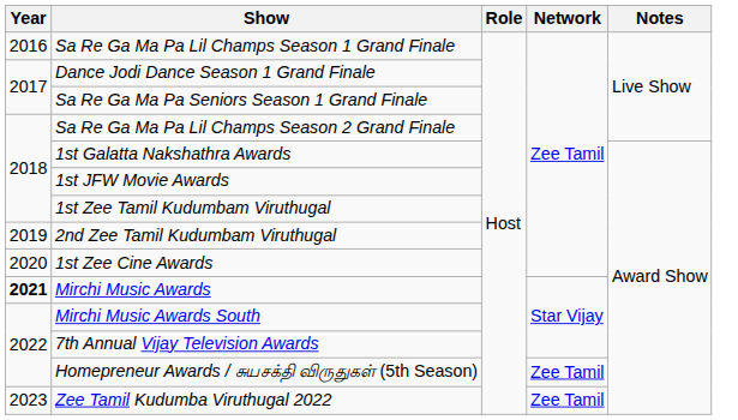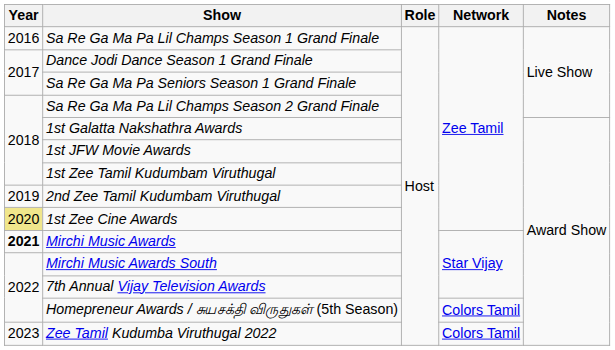 <table class="wikitable sortable">
 <tr>
 <th>Year</th>
 <th>Show</th>
 <th>Role</th>
 <th>Network</th>
 <th>Notes</th>
 </tr>
 <tr>
 <td>2016</td>
 <td><em>Sa Re Ga Ma Pa Lil Champs Season 1 Grand Finale</em></td>
 <td rowspan="14">Host</td>
 <td rowspan="9"><a href='#'>Zee Tamil</a></td>
 <td rowspan="4">Live Show</td>
 </tr>
 <tr>
 <td rowspan="2">2017</td>
 <td><em>Dance Jodi Dance Season 1 Grand Finale</em></td>
 </tr>
 <tr>
 <td><em>Sa Re Ga Ma Pa Seniors Season 1 Grand Finale</em></td>
 </tr>
 <tr>
 <td rowspan="4">2018</td>
 <td><em>Sa Re Ga Ma Pa Lil Champs Season 2 Grand Finale</em></td>
 </tr>
 <tr>
 <td><em>1st Galatta Nakshathra Awards</em></td>
 <td rowspan="10">Award Show</td>
 </tr>
 <tr>
 <td><em>1st JFW Movie Awards</em></td>
 </tr>
 <tr>
 <td><em>1st Zee Tamil Kudumbam Viruthugal</em></td>
 </tr>
 <tr>
 <td>2019</td>
 <td><em>2nd Zee Tamil Kudumbam Viruthugal</em></td>
 </tr>
 <tr>
-<td>2020</td>
+<td style="background: khaki;">2020</td>
 <td><em>1st Zee Cine Awards</em></td>
 </tr>
 <tr>
 <td><strong>2021</strong></td>
 <td><em><a href='#'>Mirchi Music Awards</a></em></td>
 <td rowspan="3"><a href='#'>Star Vijay</a></td>
 </tr>
 <tr>
 <td rowspan="3">2022</td>
 <td><em><a href='#'>Mirchi Music Awards South</a></em></td>
 </tr>
 <tr>
 <td><em>7th Annual <a href='#'>Vijay Television Awards</a></em></td>
 </tr>
 <tr>
 <td><em>Homepreneur Awards / சுயசக்தி விருதுகள்</em> (5th Season)</td>
-<td><a href='#'>Zee Tamil</a></td>
+<td><a href='#'>Colors Tamil</a></td>
 </tr>
 <tr>
 <td>2023</td>
 <td><em><a href='#'>Zee Tamil</a></em> <em>Kudumba Viruthugal 2022</em></td>
-<td><a href='#'>Zee Tamil</a></td>
+<td><a href='#'>Colors Tamil</a></td>
 </tr>
 </table>
